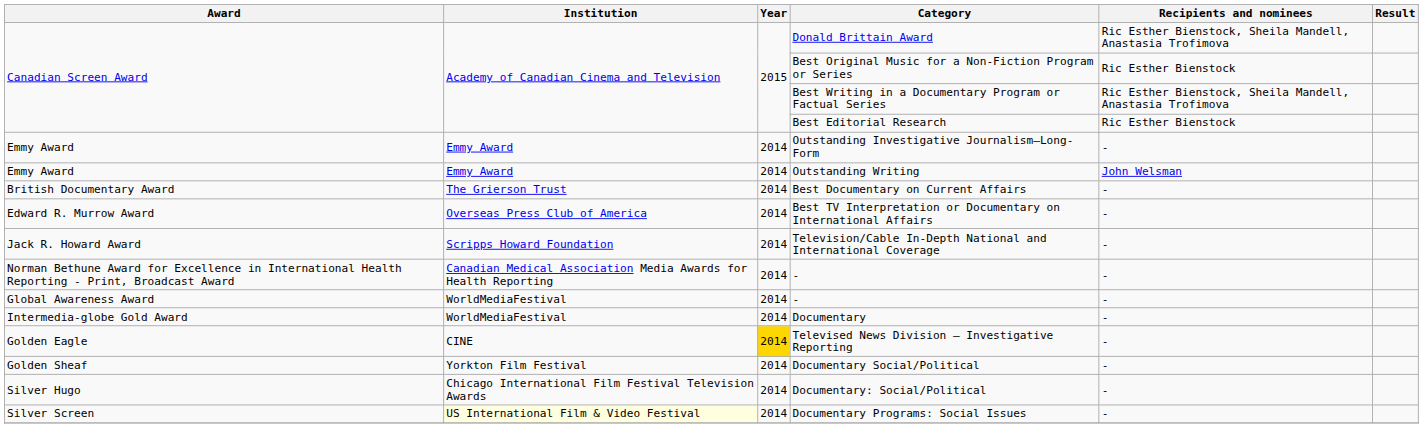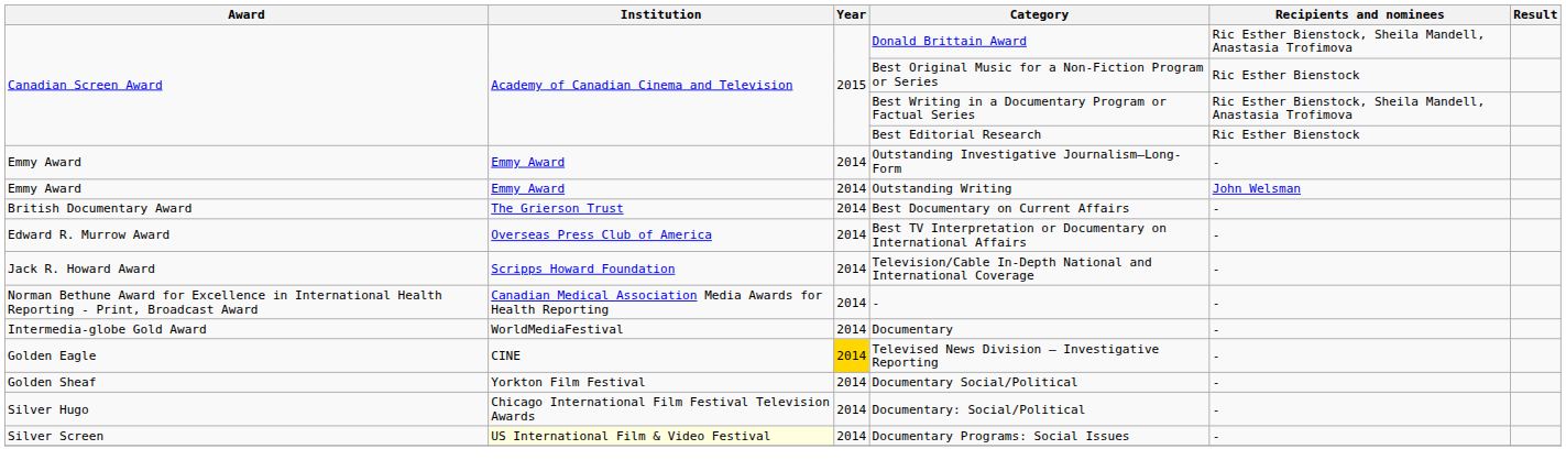 <table class="wikitable sortable" style="font-size: 95%;">
 <tr>
 <th>Award</th>
 <th>Institution</th>
 <th>Year</th>
 <th>Category</th>
 <th>Recipients and nominees</th>
 <th>Result</th>
 </tr>
 <tr>
 <td rowspan=4><a href='#'>Canadian Screen Award</a></td>
 <td rowspan=4><a href='#'>Academy of Canadian Cinema and Television</a></td>
 <td rowspan=4>2015</td>
 <td><a href='#'>Donald Brittain Award</a></td>
 <td>Ric Esther Bienstock, Sheila Mandell, Anastasia Trofimova</td>
 <td></td>
 </tr>
 <tr>
 <td>Best Original Music for a Non-Fiction Program or Series</td>
 <td>Ric Esther Bienstock</td>
 <td></td>
 </tr>
 <tr>
 <td>Best Writing in a Documentary Program or Factual Series</td>
 <td>Ric Esther Bienstock, Sheila Mandell, Anastasia Trofimova</td>
 <td></td>
 </tr>
 <tr>
 <td>Best Editorial Research</td>
 <td>Ric Esther Bienstock</td>
 <td></td>
 </tr>
 <tr>
 <td>Emmy Award</td>
 <td><a href='#'>Emmy Award</a></td>
 <td>2014</td>
 <td>Outstanding Investigative Journalism—Long-Form</td>
 <td>-</td>
 <td></td>
 </tr>
 <tr>
 <td>Emmy Award</td>
 <td><a href='#'>Emmy Award</a></td>
 <td>2014</td>
 <td>Outstanding Writing</td>
 <td><a href='#'>John Welsman</a></td>
 <td></td>
 </tr>
 <tr>
 <td>British Documentary Award</td>
 <td><a href='#'>The Grierson Trust</a></td>
 <td>2014</td>
 <td>Best Documentary on Current Affairs</td>
 <td>-</td>
 <td></td>
 </tr>
 <tr>
 <td>Edward R. Murrow Award</td>
 <td><a href='#'>Overseas Press Club of America</a></td>
 <td>2014</td>
 <td>Best TV Interpretation or Documentary on International Affairs</td>
 <td>-</td>
 <td></td>
 </tr>
 <tr>
 <td>Jack R. Howard Award</td>
 <td><a href='#'>Scripps Howard Foundation</a></td>
 <td>2014</td>
 <td>Television/Cable In-Depth National and International Coverage</td>
 <td>-</td>
 <td></td>
 </tr>
 <tr>
 <td>Norman Bethune Award for Excellence in International Health Reporting - Print, Broadcast Award</td>
 <td><a href='#'>Canadian Medical Association</a> Media Awards for Health Reporting</td>
 <td>2014</td>
 <td>-</td>
 <td>-</td>
 <td></td>
 </tr>
 <tr>
-<td>Global Awareness Award</td>
-<td>WorldMediaFestival</td>
-<td>2014</td>
-<td>-</td>
-<td>-</td>
-<td></td>
-</tr>
-<tr>
 <td>Intermedia-globe Gold Award</td>
 <td>WorldMediaFestival</td>
 <td>2014</td>
 <td>Documentary</td>
 <td>-</td>
 <td></td>
 </tr>
 <tr>
 <td>Golden Eagle</td>
 <td>CINE</td>
 <td style="background: gold;">2014</td>
 <td>Televised News Division – Investigative Reporting</td>
 <td>-</td>
 <td></td>
 </tr>
 <tr>
 <td>Golden Sheaf</td>
 <td>Yorkton Film Festival</td>
 <td>2014</td>
 <td>Documentary Social/Political</td>
 <td>-</td>
 <td></td>
 </tr>
 <tr>
 <td>Silver Hugo</td>
 <td>Chicago International Film Festival Television Awards</td>
 <td>2014</td>
 <td>Documentary: Social/Political</td>
 <td>-</td>
 <td></td>
 </tr>
 <tr>
 <td>Silver Screen</td>
 <td style="background: lightyellow;">US International Film & Video Festival</td>
 <td>2014</td>
 <td>Documentary Programs: Social Issues</td>
 <td>-</td>
 <td></td>
 </tr>
 <tr>
 </tr>
 </table>
